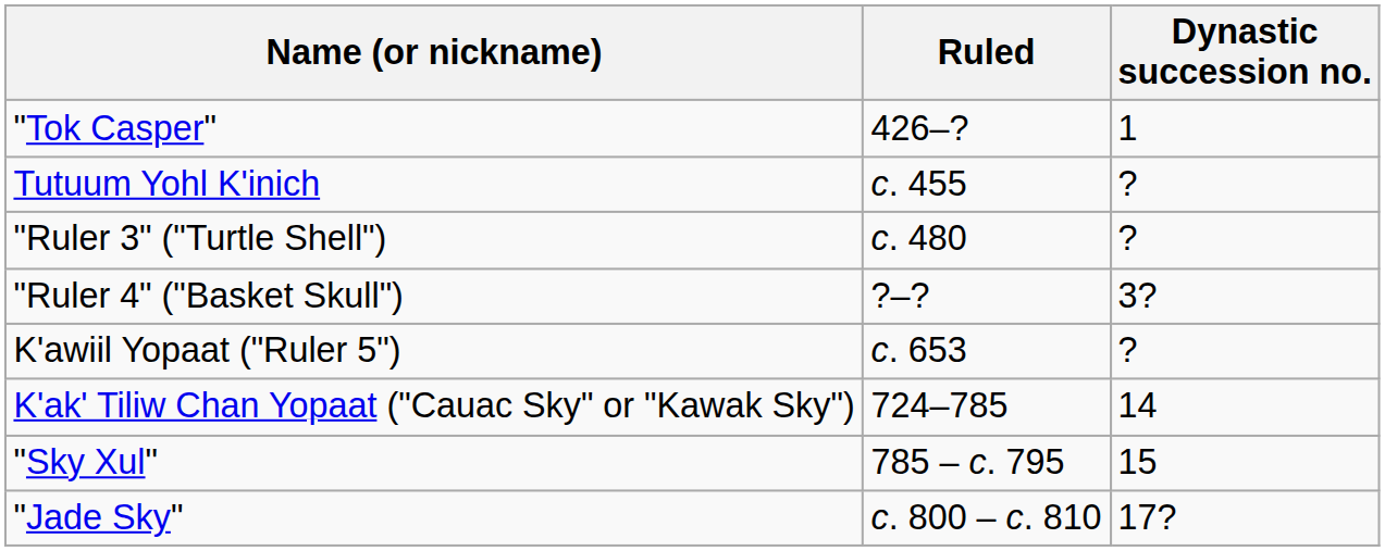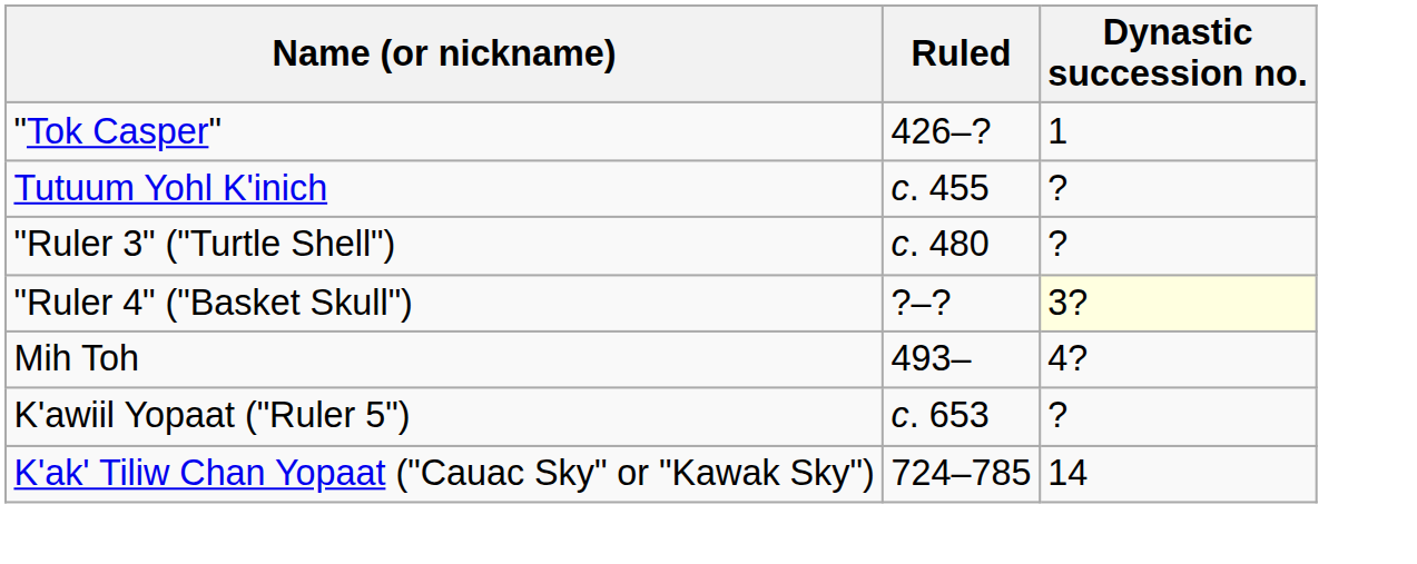 <table class="wikitable">
 <tr>
 <th>Name (or nickname)</th>
 <th>Ruled</th>
 <th>Dynastic<br>succession no.</th>
 </tr>
 <tr>
 <td>"<a href='#'>Tok Casper</a>"</td>
 <td>426–?</td>
 <td>1</td>
 </tr>
 <tr>
 <td><a href='#'>Tutuum Yohl K'inich</a></td>
 <td><em>c</em>. 455</td>
 <td>?</td>
 </tr>
 <tr>
 <td>"Ruler 3" ("Turtle Shell")</td>
 <td><em>c</em>. 480</td>
 <td>?</td>
 </tr>
 <tr>
 <td>"Ruler 4" ("Basket Skull")</td>
 <td>?–?</td>
-<td>3?</td>
+<td style="background: lightyellow;">3?</td>
+</tr>
+<tr>
+<td>Mih Toh</td>
+<td>493–</td>
+<td>4?</td>
 </tr>
 <tr>
 <td>K'awiil Yopaat ("Ruler 5")</td>
 <td><em>c</em>. 653</td>
 <td>?</td>
 </tr>
 <tr>
 <td><a href='#'>K'ak' Tiliw Chan Yopaat</a> ("Cauac Sky" or "Kawak Sky")</td>
 <td>724–785</td>
 <td>14</td>
 </tr>
-<tr>
-<td>"<a href='#'>Sky Xul</a>"</td>
-<td>785 – <em>c</em>. 795</td>
-<td>15</td>
-</tr>
-<tr>
-<td>"<a href='#'>Jade Sky</a>"</td>
-<td><em>c</em>. 800 – <em>c</em>. 810</td>
-<td>17?</td>
-</tr>
 </table>
